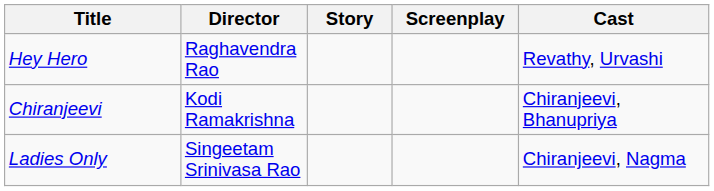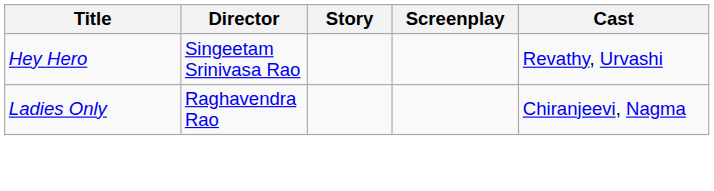 <table class="wikitable sortable">
 <tr>
 <th style="width:25%;">Title</th>
 <th style="width:18%;">Director</th>
 <th style="width:12%;">Story</th>
 <th style="width:18%;">Screenplay</th>
 <th style="width:40%;">Cast</th>
 </tr>
 <tr>
 <td><em><a href='#'>Hey Hero</a></em></td>
-<td><a href='#'>Raghavendra Rao</a></td>
+<td><a href='#'>Singeetam Srinivasa Rao</a></td>
 <td></td>
 <td></td>
 <td><a href='#'>Revathy</a>, <a href='#'>Urvashi</a></td>
 </tr>
 <tr>
-<td><em><a href='#'>Chiranjeevi</a></em></td>
-<td><a href='#'>Kodi Ramakrishna</a></td>
-<td></td>
-<td></td>
-<td><a href='#'>Chiranjeevi</a>, <a href='#'>Bhanupriya</a></td>
-</tr>
-<tr>
 <td><em><a href='#'>Ladies Only</a></em></td>
-<td><a href='#'>Singeetam Srinivasa Rao</a></td>
+<td><a href='#'>Raghavendra Rao</a></td>
 <td></td>
 <td></td>
 <td><a href='#'>Chiranjeevi</a>, <a href='#'>Nagma</a></td>
 </tr>
 </table>
